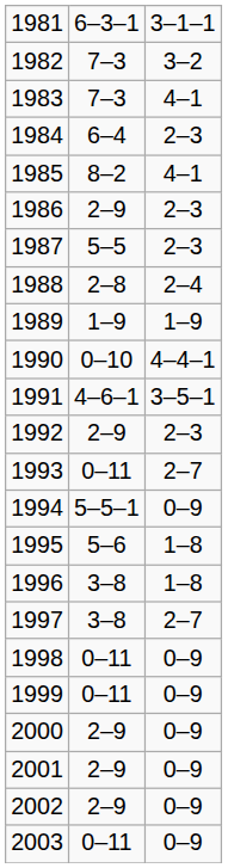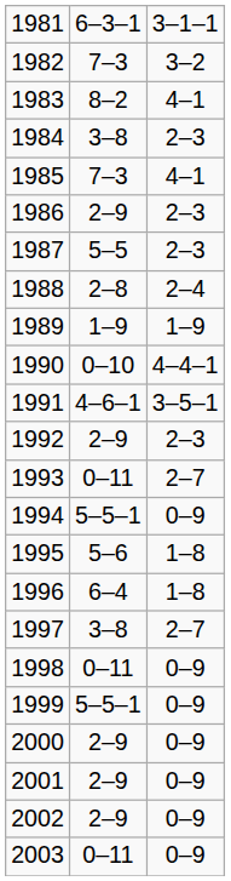 <table class="wikitable" style="text-align:center;">
 <tr>
 <td>1981</td>
 <td>6–3–1</td>
 <td>3–1–1</td>
 </tr>
 <tr>
 <td>1982</td>
 <td>7–3</td>
 <td>3–2</td>
 </tr>
 <tr>
 <td>1983</td>
-<td>7–3</td>
+<td>8–2</td>
 <td>4–1</td>
 </tr>
 <tr>
 <td>1984</td>
-<td>6–4</td>
+<td>3–8</td>
 <td>2–3</td>
 </tr>
 <tr>
 <td>1985</td>
-<td>8–2</td>
+<td>7–3</td>
 <td>4–1</td>
 </tr>
 <tr>
 <td>1986</td>
 <td>2–9</td>
 <td>2–3</td>
 </tr>
 <tr>
 <td>1987</td>
 <td>5–5</td>
 <td>2–3</td>
 </tr>
 <tr>
 <td>1988</td>
 <td>2–8</td>
 <td>2–4</td>
 </tr>
 <tr>
 <td>1989</td>
 <td>1–9</td>
 <td>1–9</td>
 </tr>
 <tr>
 <td>1990</td>
 <td>0–10</td>
 <td>4–4–1</td>
 </tr>
 <tr>
 <td>1991</td>
 <td>4–6–1</td>
 <td>3–5–1</td>
 </tr>
 <tr>
 <td>1992</td>
 <td>2–9</td>
 <td>2–3</td>
 </tr>
 <tr>
 <td>1993</td>
 <td>0–11</td>
 <td>2–7</td>
 </tr>
 <tr>
 <td>1994</td>
 <td>5–5–1</td>
 <td>0–9</td>
 </tr>
 <tr>
 <td>1995</td>
 <td>5–6</td>
 <td>1–8</td>
 </tr>
 <tr>
 <td>1996</td>
-<td>3–8</td>
+<td>6–4</td>
 <td>1–8</td>
 </tr>
 <tr>
 <td>1997</td>
 <td>3–8</td>
 <td>2–7</td>
 </tr>
 <tr>
 <td>1998</td>
 <td>0–11</td>
 <td>0–9</td>
 </tr>
 <tr>
 <td>1999</td>
-<td>0–11</td>
+<td>5–5–1</td>
 <td>0–9</td>
 </tr>
 <tr>
 <td>2000</td>
 <td>2–9</td>
 <td>0–9</td>
 </tr>
 <tr>
 <td>2001</td>
 <td>2–9</td>
 <td>0–9</td>
 </tr>
 <tr>
 <td>2002</td>
 <td>2–9</td>
 <td>0–9</td>
 </tr>
 <tr>
 <td>2003</td>
 <td>0–11</td>
 <td>0–9</td>
 </tr>
 </table>
